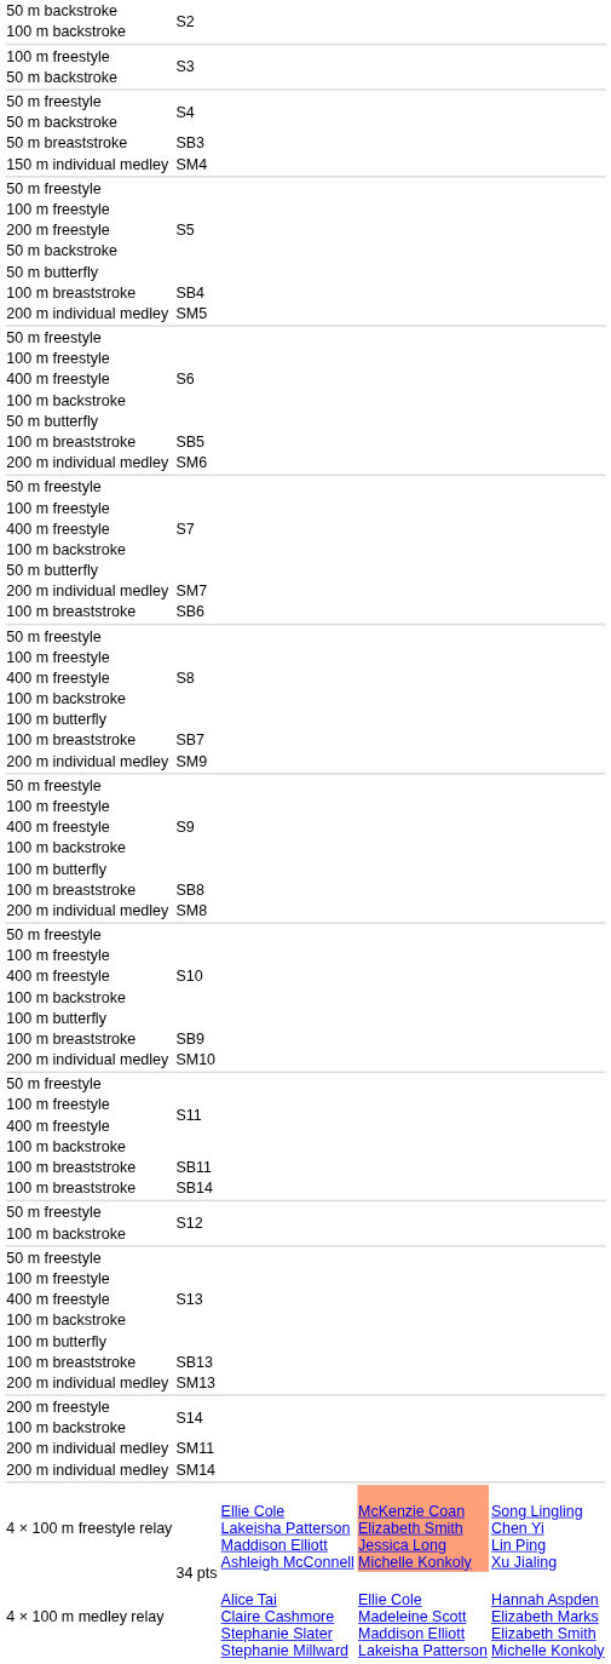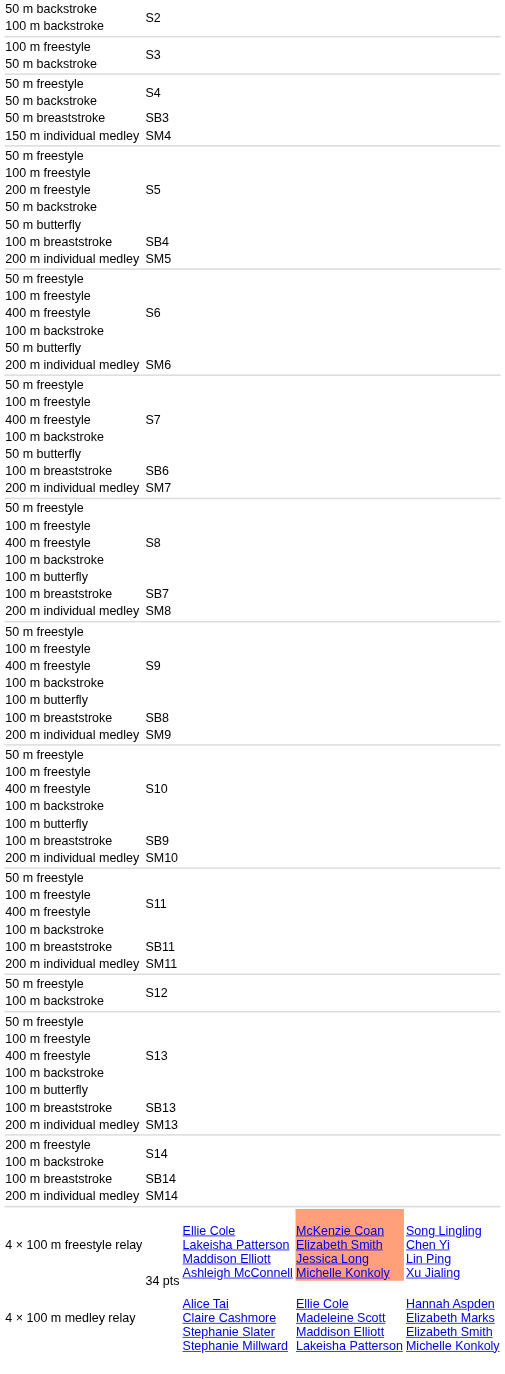 <table>
 <tr>
 <td>50 m backstroke<br></td>
 <td rowspan=2>S2</td>
 <td></td>
 <td></td>
 <td></td>
 </tr>
 <tr>
 <td>100 m backstroke<br></td>
 <td></td>
 <td></td>
 <td></td>
 </tr>
 <tr bgcolor=#dddddd>
 <td colspan=5></td>
 </tr>
 <tr>
 <td>100 m freestyle<br></td>
 <td rowspan=2>S3</td>
 <td></td>
 <td></td>
 <td></td>
 </tr>
 <tr>
 <td>50 m backstroke<br></td>
 <td></td>
 <td></td>
 <td></td>
 </tr>
 <tr bgcolor=#dddddd>
 <td colspan=5></td>
 </tr>
 <tr>
 <td>50 m freestyle<br></td>
 <td rowspan=2>S4</td>
 <td></td>
 <td></td>
 <td></td>
 </tr>
 <tr>
 <td>50 m backstroke<br></td>
 <td></td>
 <td></td>
 <td></td>
 </tr>
 <tr>
 <td>50 m breaststroke<br></td>
 <td>SB3</td>
 <td></td>
 <td></td>
 <td></td>
 </tr>
 <tr>
 <td>150 m individual medley<br></td>
 <td>SM4</td>
 <td></td>
 <td></td>
 <td></td>
 </tr>
 <tr bgcolor=#dddddd>
 <td colspan=5></td>
 </tr>
 <tr>
 <td>50 m freestyle<br></td>
 <td rowspan=5>S5</td>
 <td></td>
 <td></td>
 <td></td>
 </tr>
 <tr>
 <td>100 m freestyle<br></td>
 <td></td>
 <td></td>
 <td></td>
 </tr>
 <tr>
 <td>200 m freestyle<br></td>
 <td></td>
 <td></td>
 <td></td>
 </tr>
 <tr>
 <td>50 m backstroke<br></td>
 <td></td>
 <td></td>
 <td></td>
 </tr>
 <tr>
 <td>50 m butterfly<br></td>
 <td></td>
 <td></td>
 <td></td>
 </tr>
 <tr>
 <td>100 m breaststroke<br></td>
 <td>SB4</td>
 <td></td>
 <td></td>
 <td></td>
 </tr>
 <tr>
 <td>200 m individual medley<br></td>
 <td>SM5</td>
 <td></td>
 <td></td>
 <td></td>
 </tr>
 <tr bgcolor=#dddddd>
 <td colspan=5></td>
 </tr>
 <tr>
 <td>50 m freestyle<br></td>
 <td rowspan=5>S6</td>
 <td></td>
 <td></td>
 <td></td>
 </tr>
 <tr>
 <td>100 m freestyle<br></td>
 <td></td>
 <td></td>
 <td></td>
 </tr>
 <tr>
 <td>400 m freestyle<br></td>
 <td></td>
 <td></td>
 <td></td>
 </tr>
 <tr>
 <td>100 m backstroke<br></td>
 <td></td>
 <td></td>
 <td></td>
 </tr>
 <tr>
 <td>50 m butterfly<br></td>
 <td></td>
 <td></td>
 <td></td>
 </tr>
 <tr>
-<td>100 m breaststroke<br></td>
-<td>SB5</td>
-<td></td>
-<td></td>
-<td></td>
-</tr>
-<tr>
 <td>200 m individual medley<br></td>
 <td>SM6</td>
 <td></td>
 <td></td>
 <td></td>
 </tr>
 <tr bgcolor=#dddddd>
 <td colspan=5></td>
 </tr>
 <tr>
 <td>50 m freestyle<br></td>
 <td rowspan=5>S7</td>
 <td></td>
 <td></td>
 <td></td>
 </tr>
 <tr>
 <td>100 m freestyle<br></td>
 <td></td>
 <td></td>
 <td></td>
 </tr>
 <tr>
 <td>400 m freestyle<br></td>
 <td></td>
 <td></td>
 <td></td>
 </tr>
 <tr>
 <td>100 m backstroke<br></td>
 <td></td>
 <td></td>
 <td></td>
 </tr>
 <tr>
 <td>50 m butterfly<br></td>
 <td></td>
 <td></td>
 <td></td>
 </tr>
 <tr>
+<td>100 m breaststroke<br></td>
+<td>SB6</td>
+<td></td>
+<td nowrap></td>
+<td></td>
+</tr>
+<tr>
 <td>200 m individual medley<br></td>
 <td>SM7</td>
 <td></td>
 <td></td>
-<td></td>
-</tr>
-<tr>
-<td>100 m breaststroke<br></td>
-<td>SB6</td>
-<td></td>
-<td nowrap></td>
 <td></td>
 </tr>
 <tr bgcolor=#dddddd>
 <td colspan=5></td>
 </tr>
 <tr>
 <td>50 m freestyle<br></td>
 <td rowspan=5>S8</td>
 <td></td>
 <td></td>
 <td></td>
 </tr>
 <tr>
 <td>100 m freestyle<br></td>
 <td></td>
 <td></td>
 <td></td>
 </tr>
 <tr>
 <td>400 m freestyle<br></td>
 <td></td>
 <td></td>
 <td></td>
 </tr>
 <tr>
 <td>100 m backstroke<br></td>
 <td></td>
 <td></td>
 <td></td>
 </tr>
 <tr>
 <td>100 m butterfly<br></td>
 <td></td>
 <td></td>
 <td></td>
 </tr>
 <tr>
 <td>100 m breaststroke<br></td>
 <td>SB7</td>
 <td></td>
 <td></td>
 <td></td>
 </tr>
 <tr>
 <td>200 m individual medley<br></td>
-<td>SM9</td>
+<td>SM8</td>
 <td></td>
 <td></td>
 <td></td>
 </tr>
 <tr bgcolor=#dddddd>
 <td colspan=5></td>
 </tr>
 <tr>
 <td>50 m freestyle<br></td>
 <td rowspan=5>S9</td>
 <td></td>
 <td></td>
 <td></td>
 </tr>
 <tr>
 <td>100 m freestyle<br></td>
 <td></td>
 <td></td>
 <td></td>
 </tr>
 <tr>
 <td>400 m freestyle<br></td>
 <td></td>
 <td></td>
 <td></td>
 </tr>
 <tr>
 <td>100 m backstroke<br></td>
 <td></td>
 <td></td>
 <td></td>
 </tr>
 <tr>
 <td>100 m butterfly<br></td>
 <td></td>
 <td></td>
 <td></td>
 </tr>
 <tr>
 <td>100 m breaststroke<br></td>
 <td>SB8</td>
 <td></td>
 <td></td>
 <td></td>
 </tr>
 <tr>
 <td>200 m individual medley<br></td>
-<td>SM8</td>
+<td>SM9</td>
 <td></td>
 <td></td>
 <td></td>
 </tr>
 <tr bgcolor=#dddddd>
 <td colspan=5></td>
 </tr>
 <tr>
 <td>50 m freestyle<br></td>
 <td rowspan=5>S10</td>
 <td></td>
 <td></td>
 <td></td>
 </tr>
 <tr>
 <td>100 m freestyle<br></td>
 <td></td>
 <td></td>
 <td></td>
 </tr>
 <tr>
 <td>400 m freestyle<br></td>
 <td></td>
 <td></td>
 <td></td>
 </tr>
 <tr>
 <td>100 m backstroke<br></td>
 <td></td>
 <td></td>
 <td></td>
 </tr>
 <tr>
 <td>100 m butterfly<br></td>
 <td></td>
 <td></td>
 <td></td>
 </tr>
 <tr>
 <td>100 m breaststroke<br></td>
 <td>SB9</td>
 <td></td>
 <td></td>
 <td></td>
 </tr>
 <tr>
 <td>200 m individual medley<br></td>
 <td>SM10</td>
 <td></td>
 <td></td>
 <td></td>
 </tr>
 <tr bgcolor=#dddddd>
 <td colspan=5></td>
 </tr>
 <tr>
 <td rowspan=2>50 m freestyle<br></td>
 <td rowspan=5>S11</td>
 <td rowspan=2></td>
 <td rowspan=2></td>
 <td></td>
 </tr>
 <tr>
 <td></td>
 </tr>
 <tr>
 <td>100 m freestyle<br></td>
 <td></td>
 <td></td>
 <td></td>
 </tr>
 <tr>
 <td>400 m freestyle<br></td>
 <td></td>
 <td></td>
 <td></td>
 </tr>
 <tr>
 <td>100 m backstroke<br></td>
 <td></td>
 <td></td>
 <td></td>
 </tr>
 <tr>
 <td>100 m breaststroke<br></td>
 <td>SB11</td>
 <td></td>
 <td></td>
 <td></td>
 </tr>
 <tr>
-<td>100 m breaststroke<br></td>
-<td>SB14</td>
-<td nowrap></td>
+<td>200 m individual medley<br></td>
+<td>SM11</td>
+<td></td>
 <td></td>
 <td></td>
 </tr>
 <tr bgcolor=#dddddd>
 <td colspan=5></td>
 </tr>
 <tr>
 <td>50 m freestyle<br></td>
 <td rowspan=2>S12</td>
 <td></td>
 <td></td>
 <td></td>
 </tr>
 <tr>
 <td>100 m backstroke<br></td>
 <td></td>
 <td></td>
 <td></td>
 </tr>
 <tr bgcolor=#dddddd>
 <td colspan=5></td>
 </tr>
 <tr>
 <td>50 m freestyle<br></td>
 <td rowspan=5>S13</td>
 <td></td>
 <td></td>
 <td nowrap></td>
 </tr>
 <tr>
 <td>100 m freestyle<br></td>
 <td></td>
 <td></td>
 <td></td>
 </tr>
 <tr>
 <td>400 m freestyle<br></td>
 <td></td>
 <td></td>
 <td></td>
 </tr>
 <tr>
 <td>100 m backstroke<br></td>
 <td></td>
 <td></td>
 <td></td>
 </tr>
 <tr>
 <td>100 m butterfly<br></td>
 <td></td>
 <td></td>
 <td></td>
 </tr>
 <tr>
 <td>100 m breaststroke<br></td>
 <td>SB13</td>
 <td></td>
 <td></td>
 <td></td>
 </tr>
 <tr>
 <td>200 m individual medley<br></td>
 <td>SM13</td>
 <td></td>
 <td></td>
 <td></td>
 </tr>
 <tr bgcolor=#dddddd>
 <td colspan=5></td>
 </tr>
 <tr>
 <td>200 m freestyle<br></td>
 <td rowspan=2>S14</td>
 <td></td>
 <td></td>
 <td></td>
 </tr>
 <tr>
 <td>100 m backstroke<br></td>
 <td></td>
 <td></td>
 <td></td>
 </tr>
 <tr>
-<td>200 m individual medley<br></td>
-<td>SM11</td>
-<td></td>
+<td>100 m breaststroke<br></td>
+<td>SB14</td>
+<td nowrap></td>
 <td></td>
 <td></td>
 </tr>
 <tr>
 <td>200 m individual medley<br></td>
 <td>SM14</td>
 <td></td>
 <td></td>
 <td></td>
 </tr>
 <tr bgcolor=#dddddd>
 <td colspan=5></td>
 </tr>
 <tr>
 <td nowrap>4 × 100 m freestyle relay<br></td>
 <td rowspan=2>34 pts</td>
 <td><br><a href='#'>Ellie Cole</a><br><a href='#'>Lakeisha Patterson</a><br><a href='#'>Maddison Elliott</a><br><a href='#'>Ashleigh McConnell</a></td>
 <td style="background: lightsalmon;"><br><a href='#'>McKenzie Coan</a><br><a href='#'>Elizabeth Smith</a><br><a href='#'>Jessica Long</a><br><a href='#'>Michelle Konkoly</a></td>
 <td><br><a href='#'>Song Lingling</a><br><a href='#'>Chen Yi</a><br><a href='#'>Lin Ping</a><br><a href='#'>Xu Jialing</a></td>
 </tr>
 <tr>
 <td>4 × 100 m medley relay<br></td>
 <td><br><a href='#'>Alice Tai</a><br><a href='#'>Claire Cashmore</a><br><a href='#'>Stephanie Slater</a><br><a href='#'>Stephanie Millward</a></td>
 <td><br><a href='#'>Ellie Cole</a><br><a href='#'>Madeleine Scott</a><br><a href='#'>Maddison Elliott</a><br><a href='#'>Lakeisha Patterson</a></td>
 <td><br><a href='#'>Hannah Aspden</a><br><a href='#'>Elizabeth Marks</a><br><a href='#'>Elizabeth Smith</a><br><a href='#'>Michelle Konkoly</a></td>
 </tr>
 </table>
